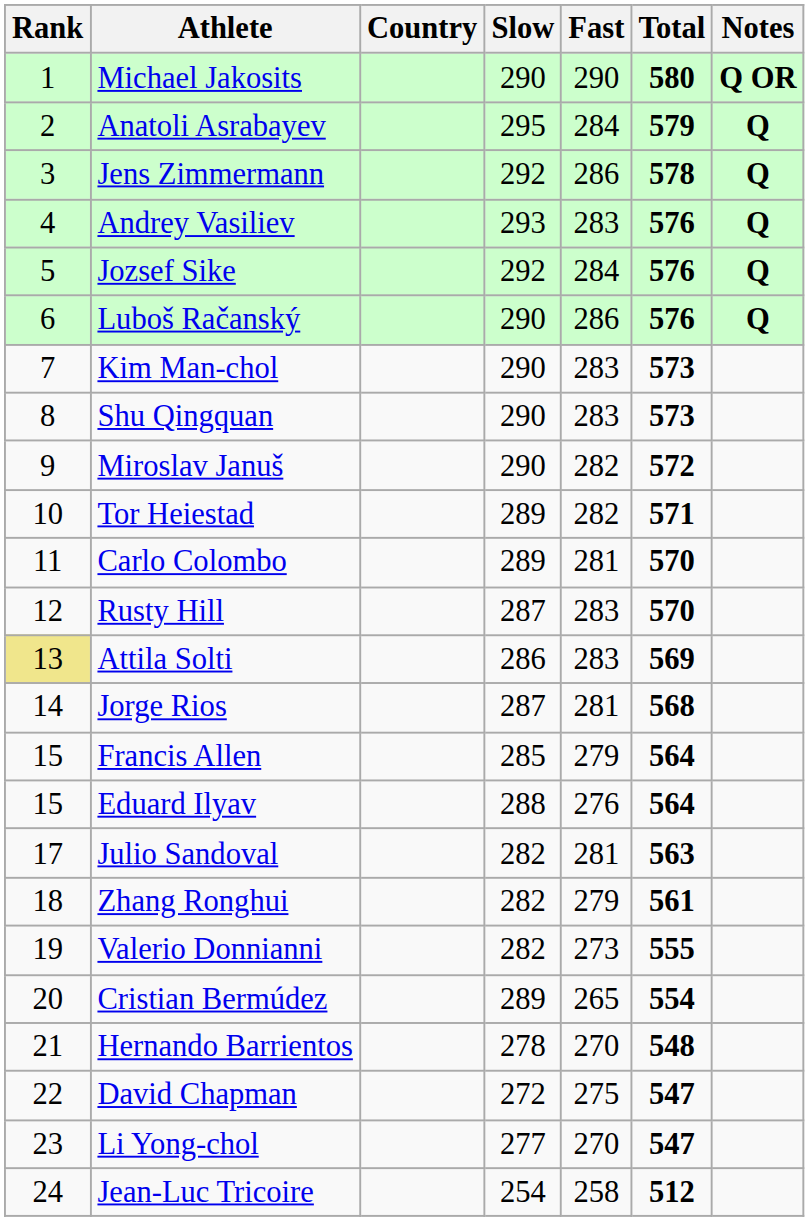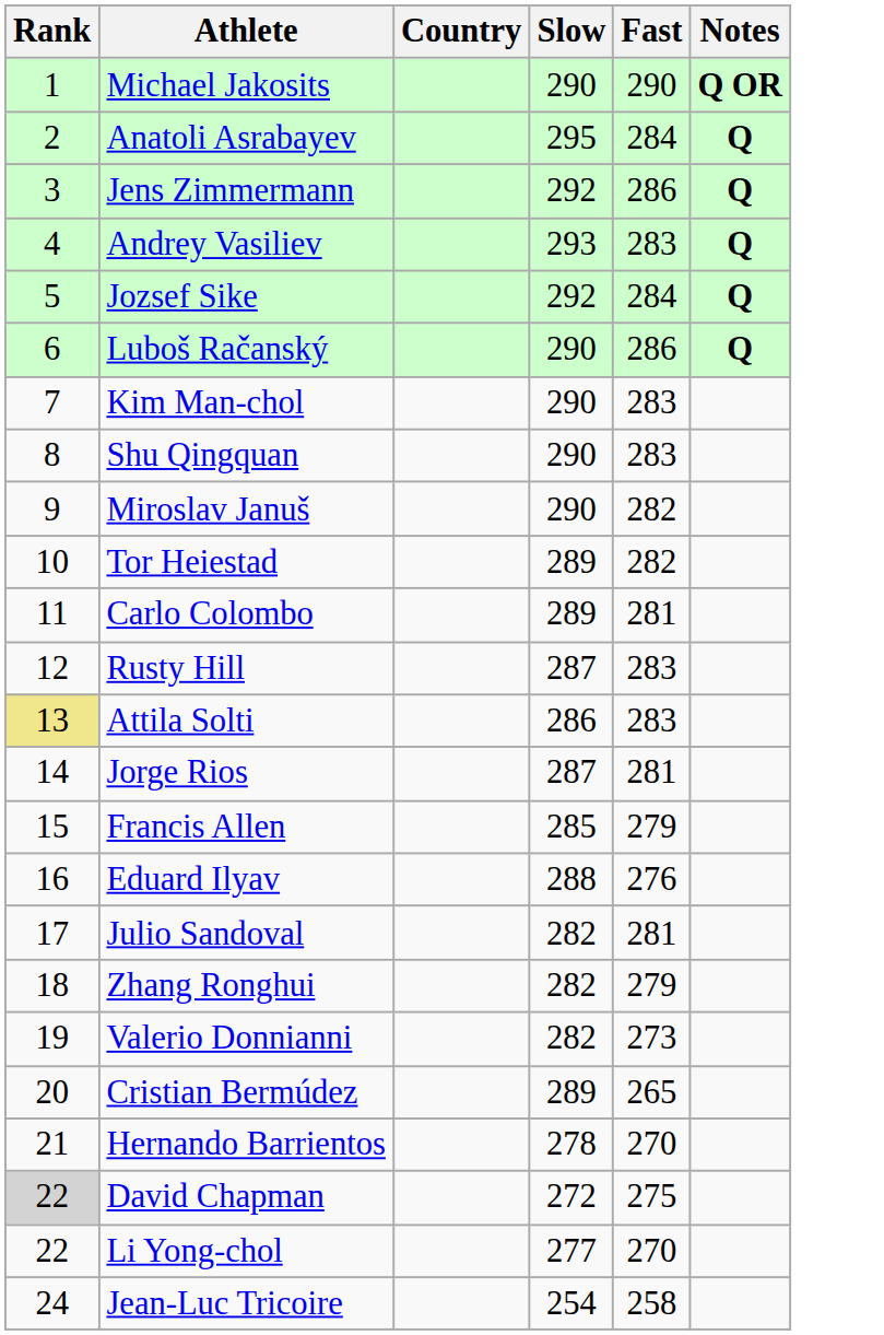 <table class="wikitable sortable" style="text-align: center">
 <tr>
 <th>Rank</th>
 <th>Athlete</th>
 <th>Country</th>
 <th>Slow</th>
 <th>Fast</th>
-<th>Total</th>
 <th>Notes</th>
 </tr>
 <tr bgcolor=#ccffcc>
 <td>1</td>
 <td align=left><a href='#'>Michael Jakosits</a></td>
 <td align=left></td>
 <td>290</td>
 <td>290</td>
-<td><strong>580</strong></td>
 <td><strong>Q OR</strong></td>
 </tr>
 <tr bgcolor=#ccffcc>
 <td>2</td>
 <td align=left><a href='#'>Anatoli Asrabayev</a></td>
 <td align=left></td>
 <td>295</td>
 <td>284</td>
-<td><strong>579</strong></td>
 <td><strong>Q</strong></td>
 </tr>
 <tr bgcolor=#ccffcc>
 <td>3</td>
 <td align=left><a href='#'>Jens Zimmermann</a></td>
 <td align=left></td>
 <td>292</td>
 <td>286</td>
-<td><strong>578</strong></td>
 <td><strong>Q</strong></td>
 </tr>
 <tr bgcolor=#ccffcc>
 <td>4</td>
 <td align=left><a href='#'>Andrey Vasiliev</a></td>
 <td align=left></td>
 <td>293</td>
 <td>283</td>
-<td><strong>576</strong></td>
 <td><strong>Q</strong></td>
 </tr>
 <tr bgcolor=#ccffcc>
 <td>5</td>
 <td align=left><a href='#'>Jozsef Sike</a></td>
 <td align=left></td>
 <td>292</td>
 <td>284</td>
-<td><strong>576</strong></td>
 <td><strong>Q</strong></td>
 </tr>
 <tr bgcolor=#ccffcc>
 <td>6</td>
 <td align=left><a href='#'>Luboš Račanský</a></td>
 <td align=left></td>
 <td>290</td>
 <td>286</td>
-<td><strong>576</strong></td>
 <td><strong>Q</strong></td>
 </tr>
 <tr>
 <td>7</td>
 <td align=left><a href='#'>Kim Man-chol</a></td>
 <td align=left></td>
 <td>290</td>
 <td>283</td>
-<td><strong>573</strong></td>
 <td></td>
 </tr>
 <tr>
 <td>8</td>
 <td align=left><a href='#'>Shu Qingquan</a></td>
 <td align=left></td>
 <td>290</td>
 <td>283</td>
-<td><strong>573</strong></td>
 <td></td>
 </tr>
 <tr>
 <td>9</td>
 <td align=left><a href='#'>Miroslav Januš</a></td>
 <td align=left></td>
 <td>290</td>
 <td>282</td>
-<td><strong>572</strong></td>
 <td></td>
 </tr>
 <tr>
 <td>10</td>
 <td align=left><a href='#'>Tor Heiestad</a></td>
 <td align=left></td>
 <td>289</td>
 <td>282</td>
-<td><strong>571</strong></td>
 <td></td>
 </tr>
 <tr>
 <td>11</td>
 <td align=left><a href='#'>Carlo Colombo</a></td>
 <td align=left></td>
 <td>289</td>
 <td>281</td>
-<td><strong>570</strong></td>
 <td></td>
 </tr>
 <tr>
 <td>12</td>
 <td align=left><a href='#'>Rusty Hill</a></td>
 <td align=left></td>
 <td>287</td>
 <td>283</td>
-<td><strong>570</strong></td>
 <td></td>
 </tr>
 <tr>
 <td style="background: khaki;">13</td>
 <td align=left><a href='#'>Attila Solti</a></td>
 <td align=left></td>
 <td>286</td>
 <td>283</td>
-<td><strong>569</strong></td>
 <td></td>
 </tr>
 <tr>
 <td>14</td>
 <td align=left><a href='#'>Jorge Rios</a></td>
 <td align=left></td>
 <td>287</td>
 <td>281</td>
-<td><strong>568</strong></td>
 <td></td>
 </tr>
 <tr>
 <td>15</td>
 <td align=left><a href='#'>Francis Allen</a></td>
 <td align=left></td>
 <td>285</td>
 <td>279</td>
-<td><strong>564</strong></td>
 <td></td>
 </tr>
 <tr>
-<td>15</td>
+<td>16</td>
 <td align=left><a href='#'>Eduard Ilyav</a></td>
 <td align=left></td>
 <td>288</td>
 <td>276</td>
-<td><strong>564</strong></td>
 <td></td>
 </tr>
 <tr>
 <td>17</td>
 <td align=left><a href='#'>Julio Sandoval</a></td>
 <td align=left></td>
 <td>282</td>
 <td>281</td>
-<td><strong>563</strong></td>
 <td></td>
 </tr>
 <tr>
 <td>18</td>
 <td align=left><a href='#'>Zhang Ronghui</a></td>
 <td align=left></td>
 <td>282</td>
 <td>279</td>
-<td><strong>561</strong></td>
 <td></td>
 </tr>
 <tr>
 <td>19</td>
 <td align=left><a href='#'>Valerio Donnianni</a></td>
 <td align=left></td>
 <td>282</td>
 <td>273</td>
-<td><strong>555</strong></td>
 <td></td>
 </tr>
 <tr>
 <td>20</td>
 <td align=left><a href='#'>Cristian Bermúdez</a></td>
 <td align=left></td>
 <td>289</td>
 <td>265</td>
-<td><strong>554</strong></td>
 <td></td>
 </tr>
 <tr>
 <td>21</td>
 <td align=left><a href='#'>Hernando Barrientos</a></td>
 <td align=left></td>
 <td>278</td>
 <td>270</td>
-<td><strong>548</strong></td>
+<td></td>
+</tr>
+<tr>
+<td style="background: lightgrey;">22</td>
+<td align=left><a href='#'>David Chapman</a></td>
+<td align=left></td>
+<td>272</td>
+<td>275</td>
 <td></td>
 </tr>
 <tr>
 <td>22</td>
-<td align=left><a href='#'>David Chapman</a></td>
-<td align=left></td>
-<td>272</td>
-<td>275</td>
-<td><strong>547</strong></td>
-<td></td>
-</tr>
-<tr>
-<td>23</td>
 <td align=left><a href='#'>Li Yong-chol</a></td>
 <td align=left></td>
 <td>277</td>
 <td>270</td>
-<td><strong>547</strong></td>
 <td></td>
 </tr>
 <tr>
 <td>24</td>
 <td align=left><a href='#'>Jean-Luc Tricoire</a></td>
 <td align=left></td>
 <td>254</td>
 <td>258</td>
-<td><strong>512</strong></td>
 <td></td>
 </tr>
 </table>
